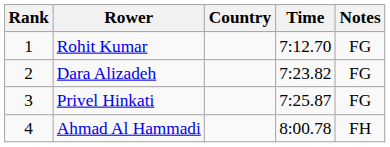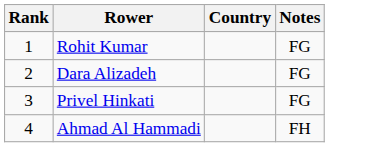 <table class="wikitable" style="text-align:center">
 <tr>
 <th>Rank</th>
 <th>Rower</th>
 <th>Country</th>
-<th>Time</th>
 <th>Notes</th>
 </tr>
 <tr>
 <td>1</td>
 <td align="left"><a href='#'>Rohit Kumar</a></td>
 <td align="left"></td>
-<td>7:12.70</td>
 <td>FG</td>
 </tr>
 <tr>
 <td>2</td>
 <td align="left"><a href='#'>Dara Alizadeh</a></td>
 <td align="left"></td>
-<td>7:23.82</td>
 <td>FG</td>
 </tr>
 <tr>
 <td>3</td>
 <td align="left"><a href='#'>Privel Hinkati</a></td>
 <td align="left"></td>
-<td>7:25.87</td>
 <td>FG</td>
 </tr>
 <tr>
 <td>4</td>
 <td align="left"><a href='#'>Ahmad Al Hammadi</a></td>
 <td align="left"></td>
-<td>8:00.78</td>
 <td>FH</td>
 </tr>
 </table>
